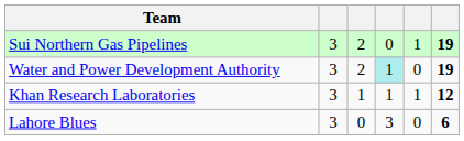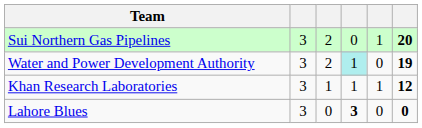 <table class="wikitable" style="text-align:center">
 <tr>
 <th style="width:300px">Team</th>
 <th width="20"></th>
 <th width="20"></th>
 <th width="20"></th>
 <th width="20"></th>
 <th width="20"></th>
 </tr>
 <tr style="background:#cfc">
 <td style="text-align:left"><a href='#'>Sui Northern Gas Pipelines</a></td>
 <td>3</td>
 <td>2</td>
 <td>0</td>
 <td>1</td>
-<td><strong>19</strong></td>
+<td><strong>20</strong></td>
 </tr>
 <tr>
 <td style="text-align:left"><a href='#'>Water and Power Development Authority</a></td>
 <td>3</td>
 <td>2</td>
 <td style="background: paleturquoise;">1</td>
 <td>0</td>
 <td><strong>19</strong></td>
 </tr>
 <tr>
 <td style="text-align:left"><a href='#'>Khan Research Laboratories</a></td>
 <td>3</td>
 <td>1</td>
 <td>1</td>
 <td>1</td>
 <td><strong>12</strong></td>
 </tr>
 <tr>
 <td style="text-align:left"><a href='#'>Lahore Blues</a></td>
 <td>3</td>
 <td>0</td>
-<td>3</td>
+<td><strong>3</strong></td>
 <td>0</td>
-<td><strong>6</strong></td>
+<td><strong>0</strong></td>
 </tr>
 </table>
